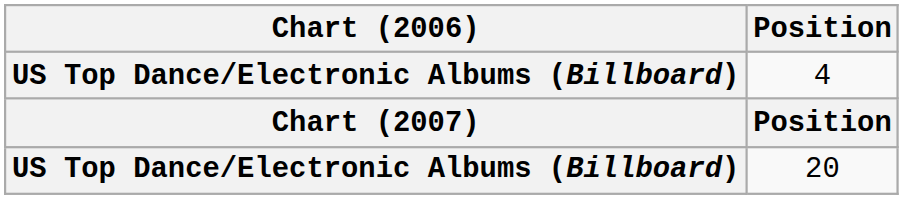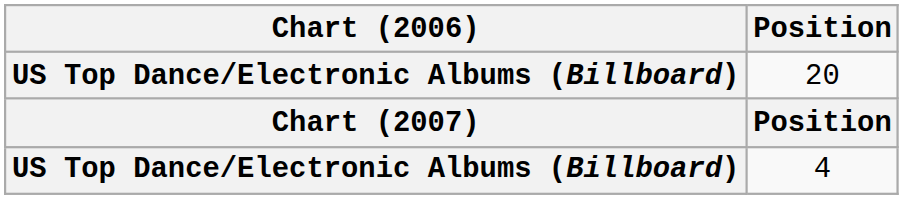 <table class="wikitable plainrowheaders" style="text-align:center">
 <tr>
 <th scope="col">Chart (2006)</th>
 <th scope="col">Position</th>
 </tr>
 <tr>
 <th scope="row">US Top Dance/Electronic Albums (<em>Billboard</em>)</th>
-<td>4</td>
+<td>20</td>
 </tr>
 <tr>
 <th scope="col">Chart (2007)</th>
 <th scope="col">Position</th>
 </tr>
 <tr>
 <th scope="row">US Top Dance/Electronic Albums (<em>Billboard</em>)</th>
-<td>20</td>
+<td>4</td>
 </tr>
 </table>
